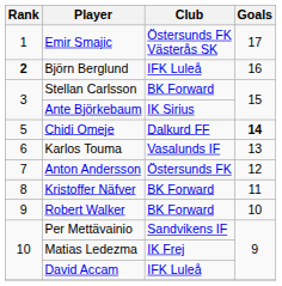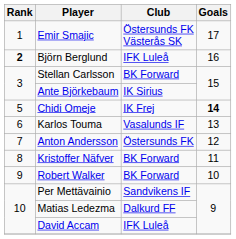 <table class="wikitable" style="text-align:center">
 <tr>
 <th>Rank</th>
 <th>Player</th>
 <th>Club</th>
 <th>Goals</th>
 </tr>
 <tr>
 <td>1</td>
 <td align="left"> <a href='#'>Emir Smajic</a></td>
 <td align="left"><a href='#'>Östersunds FK</a><br><a href='#'>Västerås SK</a></td>
 <td>17</td>
 </tr>
 <tr>
 <td><strong>2</strong></td>
 <td align="left"> Björn Berglund</td>
 <td align="left"><a href='#'>IFK Luleå</a></td>
 <td>16</td>
 </tr>
 <tr>
 <td rowspan="2">3</td>
 <td align="left"> Stellan Carlsson</td>
 <td align="left"><a href='#'>BK Forward</a></td>
 <td rowspan="2">15</td>
 </tr>
 <tr>
 <td align="left"> <a href='#'>Ante Björkebaum</a></td>
 <td align="left"><a href='#'>IK Sirius</a></td>
 </tr>
 <tr>
 <td>5</td>
 <td align="left"> <a href='#'>Chidi Omeje</a></td>
-<td align="left"><a href='#'>Dalkurd FF</a></td>
+<td align="left"><a href='#'>IK Frej</a></td>
 <td><strong>14</strong></td>
 </tr>
 <tr>
 <td>6</td>
 <td align="left"> Karlos Touma</td>
 <td align="left"><a href='#'>Vasalunds IF</a></td>
 <td>13</td>
 </tr>
 <tr>
 <td>7</td>
 <td align="left"> <a href='#'>Anton Andersson</a></td>
 <td align="left"><a href='#'>Östersunds FK</a></td>
 <td>12</td>
 </tr>
 <tr>
 <td>8</td>
 <td align="left"> <a href='#'>Kristoffer Näfver</a></td>
 <td align="left"><a href='#'>BK Forward</a></td>
 <td>11</td>
 </tr>
 <tr>
 <td>9</td>
 <td align="left"> <a href='#'>Robert Walker</a></td>
 <td align="left"><a href='#'>BK Forward</a></td>
 <td>10</td>
 </tr>
 <tr>
 <td rowspan="3">10</td>
 <td align="left"> Per Mettävainio</td>
 <td align="left"><a href='#'>Sandvikens IF</a></td>
 <td rowspan="3">9</td>
 </tr>
 <tr>
 <td align="left"> Matias Ledezma</td>
-<td align="left"><a href='#'>IK Frej</a></td>
+<td align="left"><a href='#'>Dalkurd FF</a></td>
 </tr>
 <tr>
 <td align="left"> <a href='#'>David Accam</a></td>
 <td align="left"><a href='#'>IFK Luleå</a></td>
 </tr>
 <tr>
 </tr>
 </table>
